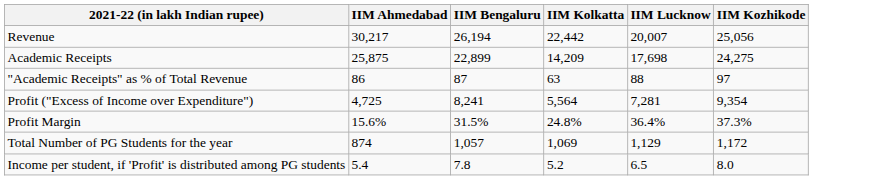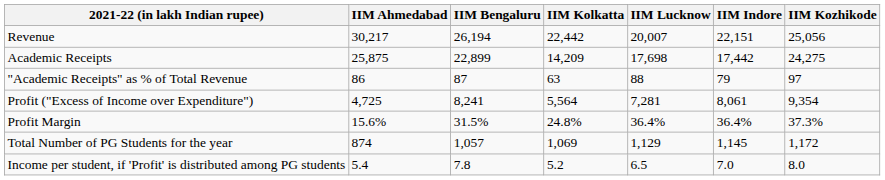 <table class="wikitable">
 <tr>
 <th>2021-22 (in lakh Indian rupee)</th>
 <th>IIM Ahmedabad</th>
 <th>IIM Bengaluru</th>
 <th>IIM Kolkatta</th>
 <th>IIM Lucknow</th>
+<th>IIM Indore</th>
 <th>IIM Kozhikode</th>
 </tr>
 <tr>
 <td>Revenue</td>
 <td>30,217</td>
 <td>26,194</td>
 <td>22,442</td>
 <td>20,007</td>
+<td>22,151</td>
 <td>25,056</td>
 </tr>
 <tr>
 <td>Academic Receipts</td>
 <td>25,875</td>
 <td>22,899</td>
 <td>14,209</td>
 <td>17,698</td>
+<td>17,442</td>
 <td>24,275</td>
 </tr>
 <tr>
 <td>"Academic Receipts" as % of Total Revenue</td>
 <td>86</td>
 <td>87</td>
 <td>63</td>
 <td>88</td>
+<td>79</td>
 <td>97</td>
 </tr>
 <tr>
 <td>Profit ("Excess of Income over Expenditure")</td>
 <td>4,725</td>
 <td>8,241</td>
 <td>5,564</td>
 <td>7,281</td>
+<td>8,061</td>
 <td>9,354</td>
 </tr>
 <tr>
 <td>Profit Margin</td>
 <td>15.6%</td>
 <td>31.5%</td>
 <td>24.8%</td>
+<td>36.4%</td>
 <td>36.4%</td>
 <td>37.3%</td>
 </tr>
 <tr>
 <td>Total Number of PG Students for the year</td>
 <td>874</td>
 <td>1,057</td>
 <td>1,069</td>
 <td>1,129</td>
+<td>1,145</td>
 <td>1,172</td>
 </tr>
 <tr>
 <td>Income per student, if 'Profit' is distributed among PG students</td>
 <td>5.4</td>
 <td>7.8</td>
 <td>5.2</td>
 <td>6.5</td>
+<td>7.0</td>
 <td>8.0</td>
 </tr>
 </table>
